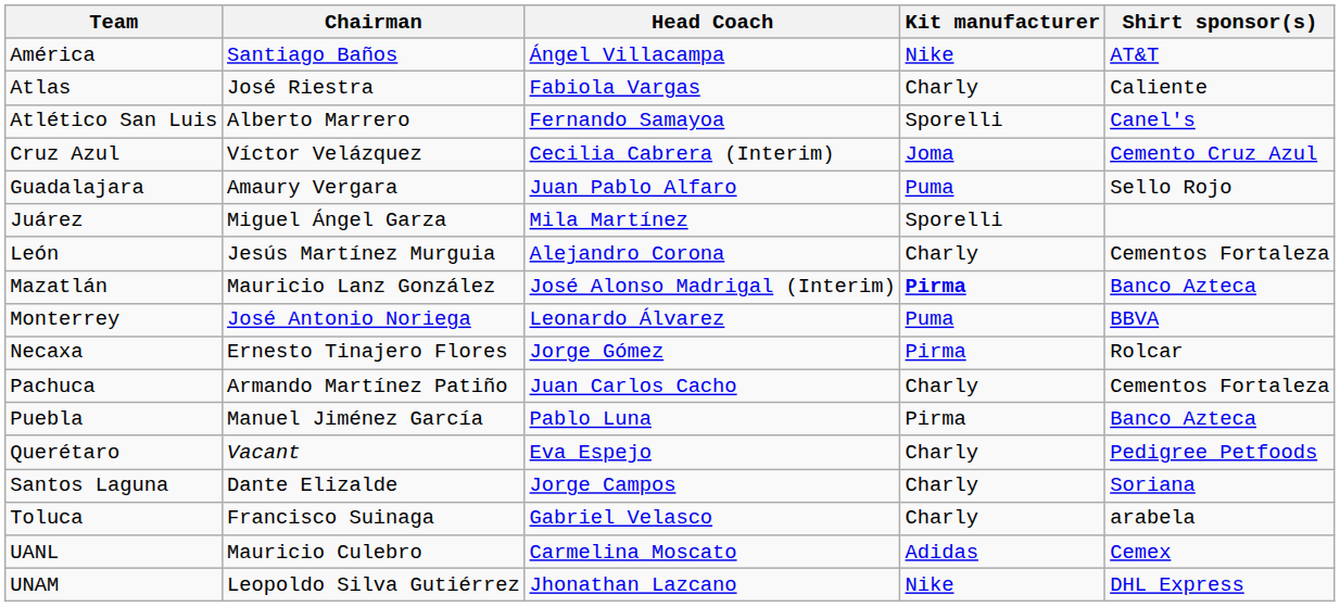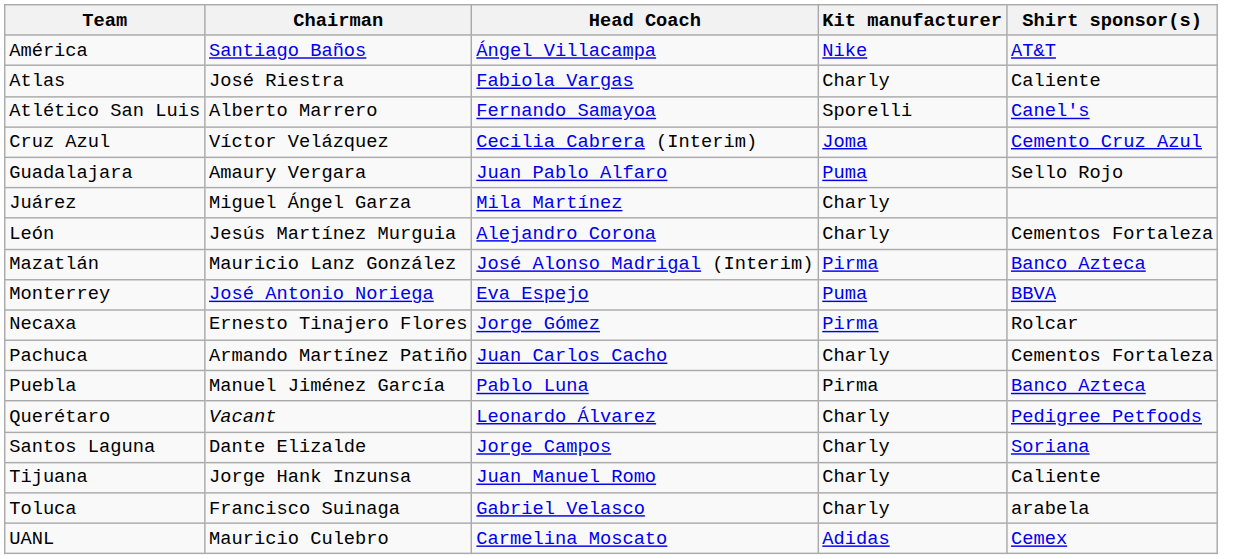 <table class="wikitable sortable" style="text-align: left;">
 <tr>
 <th>Team</th>
 <th>Chairman</th>
 <th>Head Coach</th>
 <th>Kit manufacturer</th>
 <th>Shirt sponsor(s)</th>
 </tr>
 <tr>
 <td>América</td>
 <td><a href='#'>Santiago Baños</a></td>
 <td> <a href='#'>Ángel Villacampa</a></td>
 <td><a href='#'>Nike</a></td>
 <td><a href='#'>AT&T</a></td>
 </tr>
 <tr>
 <td>Atlas</td>
 <td>José Riestra</td>
 <td> <a href='#'>Fabiola Vargas</a></td>
 <td>Charly</td>
 <td>Caliente</td>
 </tr>
 <tr>
 <td>Atlético San Luis</td>
 <td>Alberto Marrero</td>
 <td> <a href='#'>Fernando Samayoa</a></td>
 <td>Sporelli</td>
 <td><a href='#'>Canel's</a></td>
 </tr>
 <tr>
 <td>Cruz Azul</td>
 <td>Víctor Velázquez</td>
 <td> <a href='#'>Cecilia Cabrera</a> (Interim)</td>
 <td><a href='#'>Joma</a></td>
 <td><a href='#'>Cemento Cruz Azul</a></td>
 </tr>
 <tr>
 <td>Guadalajara</td>
 <td>Amaury Vergara</td>
 <td> <a href='#'>Juan Pablo Alfaro</a></td>
 <td><a href='#'>Puma</a></td>
 <td>Sello Rojo</td>
 </tr>
 <tr>
 <td>Juárez</td>
 <td>Miguel Ángel Garza</td>
 <td> <a href='#'>Mila Martínez</a></td>
-<td>Sporelli</td>
+<td>Charly</td>
 <td></td>
 </tr>
 <tr>
 <td>León</td>
 <td>Jesús Martínez Murguia</td>
 <td> <a href='#'>Alejandro Corona</a></td>
 <td>Charly</td>
 <td>Cementos Fortaleza</td>
 </tr>
 <tr>
 <td>Mazatlán</td>
 <td>Mauricio Lanz González</td>
 <td> <a href='#'>José Alonso Madrigal</a> (Interim)</td>
-<td><strong><a href='#'>Pirma</a></strong></td>
+<td><a href='#'>Pirma</a></td>
 <td><a href='#'>Banco Azteca</a></td>
 </tr>
 <tr>
 <td>Monterrey</td>
 <td><a href='#'>José Antonio Noriega</a></td>
-<td> <a href='#'>Leonardo Álvarez</a></td>
+<td> <a href='#'>Eva Espejo</a></td>
 <td><a href='#'>Puma</a></td>
 <td><a href='#'>BBVA</a></td>
 </tr>
 <tr>
 <td>Necaxa</td>
 <td>Ernesto Tinajero Flores</td>
 <td> <a href='#'>Jorge Gómez</a></td>
 <td><a href='#'>Pirma</a></td>
 <td>Rolcar</td>
 </tr>
 <tr>
 <td>Pachuca</td>
 <td>Armando Martínez Patiño</td>
 <td> <a href='#'>Juan Carlos Cacho</a></td>
 <td>Charly</td>
 <td>Cementos Fortaleza</td>
 </tr>
 <tr>
 <td>Puebla</td>
 <td>Manuel Jiménez García</td>
 <td> <a href='#'>Pablo Luna</a></td>
 <td>Pirma</td>
 <td><a href='#'>Banco Azteca</a></td>
 </tr>
 <tr>
 <td>Querétaro</td>
 <td><em>Vacant</em></td>
-<td> <a href='#'>Eva Espejo</a></td>
+<td> <a href='#'>Leonardo Álvarez</a></td>
 <td>Charly</td>
 <td><a href='#'>Pedigree Petfoods</a></td>
 </tr>
 <tr>
 <td>Santos Laguna</td>
 <td>Dante Elizalde</td>
 <td> <a href='#'>Jorge Campos</a></td>
 <td>Charly</td>
 <td><a href='#'>Soriana</a></td>
+</tr>
+<tr>
+<td>Tijuana</td>
+<td>Jorge Hank Inzunsa</td>
+<td> <a href='#'>Juan Manuel Romo</a></td>
+<td>Charly</td>
+<td>Caliente</td>
 </tr>
 <tr>
 <td>Toluca</td>
 <td>Francisco Suinaga</td>
 <td> <a href='#'>Gabriel Velasco</a></td>
 <td>Charly</td>
 <td>arabela</td>
 </tr>
 <tr>
 <td>UANL</td>
 <td>Mauricio Culebro</td>
 <td> <a href='#'>Carmelina Moscato</a></td>
 <td><a href='#'>Adidas</a></td>
 <td><a href='#'>Cemex</a></td>
 </tr>
-<tr>
-<td>UNAM</td>
-<td>Leopoldo Silva Gutiérrez</td>
-<td> <a href='#'>Jhonathan Lazcano</a></td>
-<td><a href='#'>Nike</a></td>
-<td><a href='#'>DHL Express</a></td>
-</tr>
 </table>
